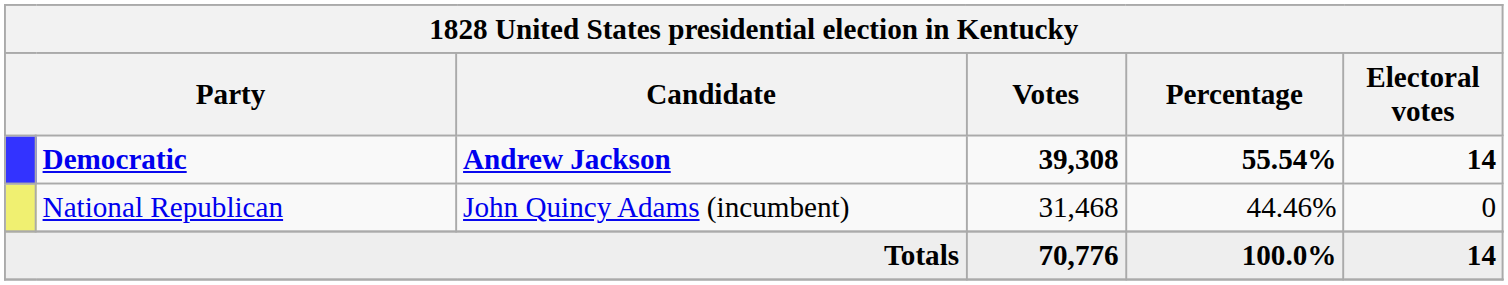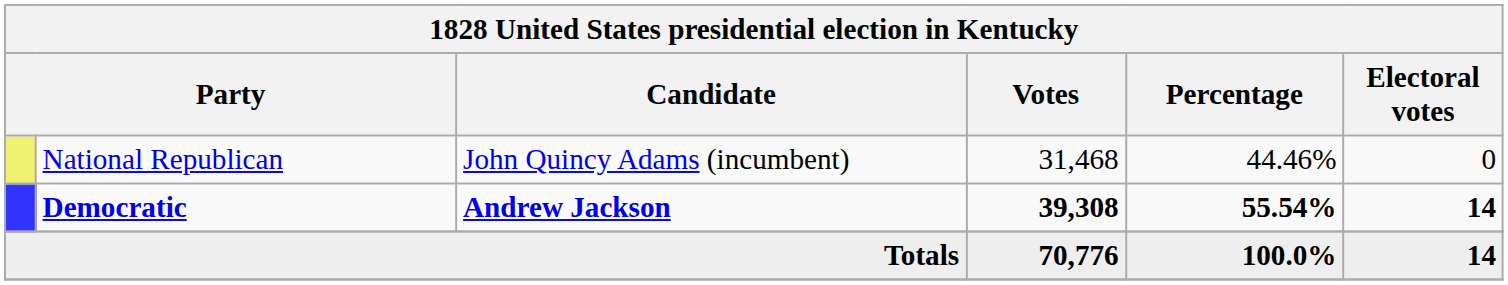 <table class="wikitable" style="font-size: 95%;">
 <tr>
 <th colspan="6">1828 United States presidential election in Kentucky</th>
 </tr>
 <tr>
 <th colspan="2" style="width: 15em">Party</th>
 <th style="width: 17em">Candidate</th>
 <th style="width: 5em">Votes</th>
 <th style="width: 7em">Percentage</th>
 <th style="width: 5em">Electoral votes</th>
 </tr>
 <tr>
+<th style="background-color:#F0F071; width: 3px"></th>
+<td style="width: 130px"><a href='#'>National Republican</a></td>
+<td><a href='#'>John Quincy Adams</a> (incumbent)</td>
+<td align="right">31,468</td>
+<td align="right">44.46%</td>
+<td align="right">0</td>
+</tr>
+<tr>
 <th style="background-color:#3333FF; width: 3px"></th>
 <td style="width: 130px"><strong><a href='#'>Democratic</a></strong></td>
 <td><strong><a href='#'>Andrew Jackson</a></strong></td>
 <td align="right"><strong>39,308</strong></td>
 <td align="right"><strong>55.54%</strong></td>
 <td align="right"><strong>14</strong></td>
-</tr>
-<tr>
-<th style="background-color:#F0F071; width: 3px"></th>
-<td style="width: 130px"><a href='#'>National Republican</a></td>
-<td><a href='#'>John Quincy Adams</a> (incumbent)</td>
-<td align="right">31,468</td>
-<td align="right">44.46%</td>
-<td align="right">0</td>
 </tr>
 <tr>
 </tr>
 <tr bgcolor="#EEEEEE">
 <td colspan="3" align="right"><strong>Totals</strong></td>
 <td align="right"><strong>70,776</strong></td>
 <td align="right"><strong>100.0%</strong></td>
 <td align="right"><strong>14</strong></td>
 </tr>
 <tr>
 </tr>
 </table>
